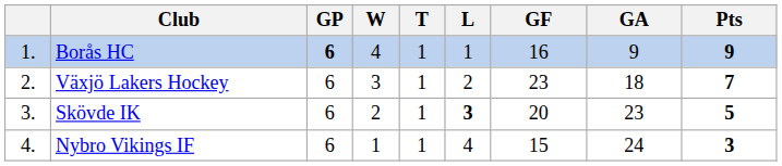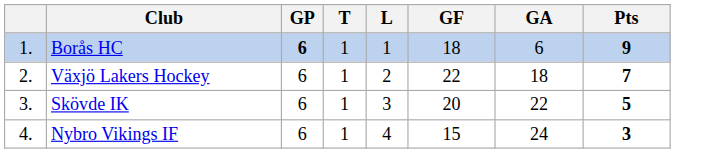 <table class="wikitable">
 <tr>
 <th width="30"></th>
 <th width="200">Club</th>
 <th width="30">GP</th>
-<th width="30">W</th>
 <th width="30">T</th>
 <th width="30">L</th>
 <th width="70">GF</th>
 <th width="70">GA</th>
 <th width="70">Pts</th>
 </tr>
 <tr bgcolor="#BCD2EE" align="center">
 <td>1.</td>
 <td align="left"><a href='#'>Borås HC</a></td>
 <td><strong>6</strong></td>
-<td>4</td>
 <td>1</td>
 <td>1</td>
-<td>16</td>
-<td>9</td>
+<td>18</td>
+<td>6</td>
 <td><strong>9</strong></td>
 </tr>
 <tr bgcolor="#FFFFFF" align="center">
 <td>2.</td>
 <td align="left"><a href='#'>Växjö Lakers Hockey</a></td>
 <td>6</td>
-<td>3</td>
 <td>1</td>
 <td>2</td>
-<td>23</td>
+<td>22</td>
 <td>18</td>
 <td><strong>7</strong></td>
 </tr>
 <tr bgcolor="#FFFFFF" align="center">
 <td>3.</td>
 <td align="left"><a href='#'>Skövde IK</a></td>
 <td>6</td>
-<td>2</td>
 <td>1</td>
-<td><strong>3</strong></td>
+<td>3</td>
 <td>20</td>
-<td>23</td>
+<td>22</td>
 <td><strong>5</strong></td>
 </tr>
 <tr bgcolor="#FFFFFF" align="center">
 <td>4.</td>
 <td align="left"><a href='#'>Nybro Vikings IF</a></td>
 <td>6</td>
 <td>1</td>
-<td>1</td>
 <td>4</td>
 <td>15</td>
 <td>24</td>
 <td><strong>3</strong></td>
 </tr>
 </table>
